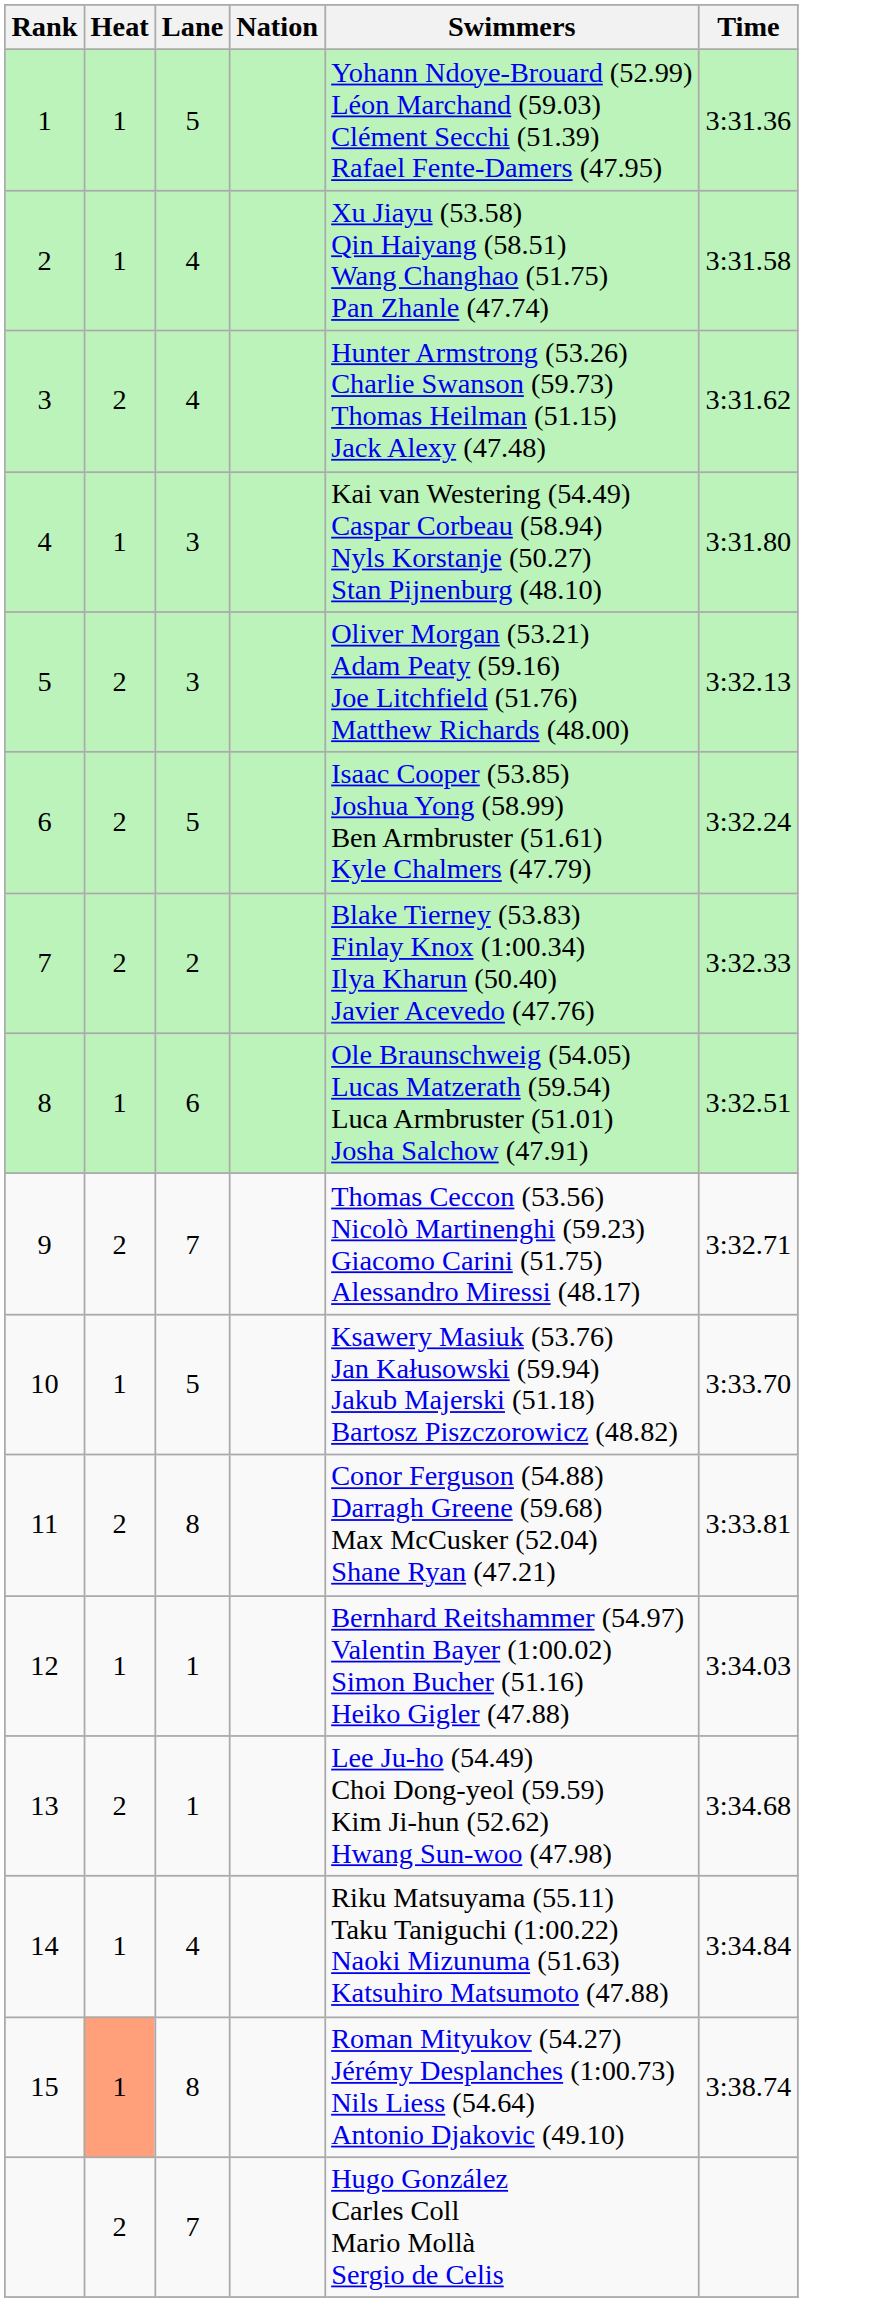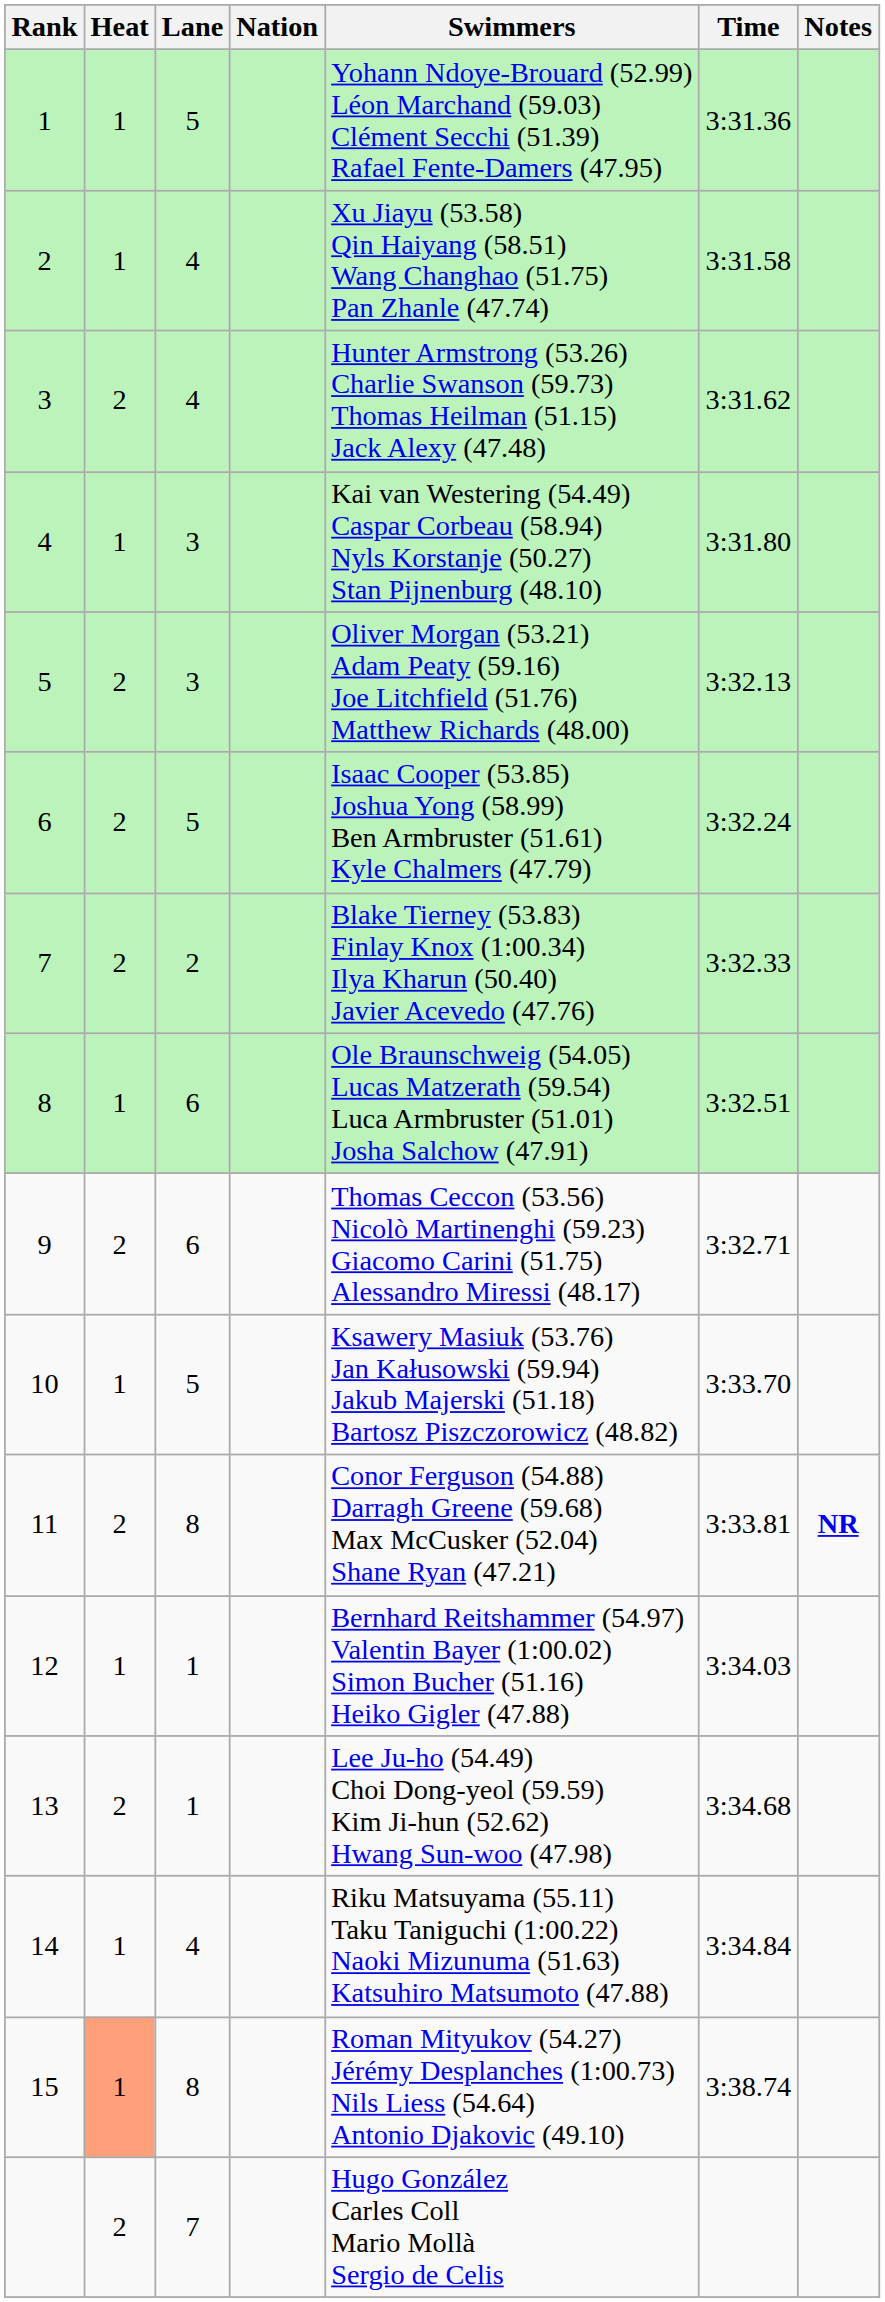 <table class="wikitable sortable mw-collapsible" style="text-align:center">
 <tr>
 <th scope="col">Rank</th>
 <th scope="col">Heat</th>
 <th scope="col">Lane</th>
 <th scope="col">Nation</th>
 <th scope="col">Swimmers</th>
 <th scope="col">Time</th>
+<th scope="col">Notes</th>
 </tr>
 <tr bgcolor=bbf3bb>
 <td>1</td>
 <td>1</td>
 <td>5</td>
 <td align="left"></td>
 <td align="left" valign="top"><a href='#'>Yohann Ndoye-Brouard</a> (52.99)<br><a href='#'>Léon Marchand</a> (59.03)<br><a href='#'>Clément Secchi</a> (51.39)<br><a href='#'>Rafael Fente-Damers</a> (47.95)</td>
 <td>3:31.36</td>
+<td></td>
 </tr>
 <tr bgcolor=bbf3bb>
 <td>2</td>
 <td>1</td>
 <td>4</td>
 <td align="left"></td>
 <td align="left" valign="top"><a href='#'>Xu Jiayu</a> (53.58)<br><a href='#'>Qin Haiyang</a> (58.51)<br><a href='#'>Wang Changhao</a> (51.75)<br><a href='#'>Pan Zhanle</a> (47.74)</td>
 <td>3:31.58</td>
+<td></td>
 </tr>
 <tr bgcolor=bbf3bb>
 <td>3</td>
 <td>2</td>
 <td>4</td>
 <td align="left"></td>
 <td align="left" valign="top"><a href='#'>Hunter Armstrong</a> (53.26)<br><a href='#'>Charlie Swanson</a> (59.73)<br><a href='#'>Thomas Heilman</a> (51.15)<br><a href='#'>Jack Alexy</a> (47.48)</td>
 <td>3:31.62</td>
+<td></td>
 </tr>
 <tr bgcolor=bbf3bb>
 <td>4</td>
 <td>1</td>
 <td>3</td>
 <td align="left"></td>
 <td align="left" valign="top">Kai van Westering (54.49)<br><a href='#'>Caspar Corbeau</a> (58.94)<br><a href='#'>Nyls Korstanje</a> (50.27)<br><a href='#'>Stan Pijnenburg</a> (48.10)</td>
 <td>3:31.80</td>
+<td></td>
 </tr>
 <tr bgcolor=bbf3bb>
 <td>5</td>
 <td>2</td>
 <td>3</td>
 <td align="left"></td>
 <td align="left" valign="top"><a href='#'>Oliver Morgan</a> (53.21)<br><a href='#'>Adam Peaty</a> (59.16)<br><a href='#'>Joe Litchfield</a> (51.76)<br><a href='#'>Matthew Richards</a> (48.00)</td>
 <td>3:32.13</td>
+<td></td>
 </tr>
 <tr bgcolor=bbf3bb>
 <td>6</td>
 <td>2</td>
 <td>5</td>
 <td align="left"></td>
 <td align="left" valign="top"><a href='#'>Isaac Cooper</a> (53.85)<br><a href='#'>Joshua Yong</a> (58.99)<br>Ben Armbruster (51.61)<br><a href='#'>Kyle Chalmers</a> (47.79)</td>
 <td>3:32.24</td>
+<td></td>
 </tr>
 <tr bgcolor=bbf3bb>
 <td>7</td>
 <td>2</td>
 <td>2</td>
 <td align="left"></td>
 <td align="left" valign="top"><a href='#'>Blake Tierney</a> (53.83)<br><a href='#'>Finlay Knox</a> (1:00.34)<br><a href='#'>Ilya Kharun</a> (50.40)<br><a href='#'>Javier Acevedo</a> (47.76)</td>
 <td>3:32.33</td>
+<td></td>
 </tr>
 <tr bgcolor=bbf3bb>
 <td>8</td>
 <td>1</td>
 <td>6</td>
 <td align="left"></td>
 <td align="left" valign="top"><a href='#'>Ole Braunschweig</a> (54.05)<br><a href='#'>Lucas Matzerath</a> (59.54)<br>Luca Armbruster (51.01)<br><a href='#'>Josha Salchow</a> (47.91)</td>
 <td>3:32.51</td>
+<td></td>
 </tr>
 <tr>
 <td>9</td>
 <td>2</td>
-<td>7</td>
+<td>6</td>
 <td align="left"></td>
 <td align="left" valign="top"><a href='#'>Thomas Ceccon</a> (53.56)<br><a href='#'>Nicolò Martinenghi</a> (59.23)<br><a href='#'>Giacomo Carini</a> (51.75)<br><a href='#'>Alessandro Miressi</a> (48.17)</td>
 <td>3:32.71</td>
+<td></td>
 </tr>
 <tr>
 <td>10</td>
 <td>1</td>
 <td>5</td>
 <td align="left"></td>
 <td align="left" valign="top"><a href='#'>Ksawery Masiuk</a> (53.76)<br><a href='#'>Jan Kałusowski</a> (59.94)<br><a href='#'>Jakub Majerski</a> (51.18)<br><a href='#'>Bartosz Piszczorowicz</a> (48.82)</td>
 <td>3:33.70</td>
+<td></td>
 </tr>
 <tr>
 <td>11</td>
 <td>2</td>
 <td>8</td>
 <td align="left"></td>
 <td align="left" valign="top"><a href='#'>Conor Ferguson</a> (54.88)<br><a href='#'>Darragh Greene</a> (59.68)<br>Max McCusker (52.04)<br><a href='#'>Shane Ryan</a> (47.21)</td>
 <td>3:33.81</td>
+<td><strong><a href='#'>NR</a></strong></td>
 </tr>
 <tr>
 <td>12</td>
 <td>1</td>
 <td>1</td>
 <td align="left"></td>
 <td align="left" valign="top"><a href='#'>Bernhard Reitshammer</a> (54.97)<br><a href='#'>Valentin Bayer</a> (1:00.02)<br><a href='#'>Simon Bucher</a> (51.16)<br><a href='#'>Heiko Gigler</a> (47.88)</td>
 <td>3:34.03</td>
+<td></td>
 </tr>
 <tr>
 <td>13</td>
 <td>2</td>
 <td>1</td>
 <td align="left"></td>
 <td align="left" valign="top"><a href='#'>Lee Ju-ho</a> (54.49)<br>Choi Dong-yeol (59.59)<br>Kim Ji-hun (52.62)<br><a href='#'>Hwang Sun-woo</a> (47.98)</td>
 <td>3:34.68</td>
+<td></td>
 </tr>
 <tr>
 <td>14</td>
 <td>1</td>
 <td>4</td>
 <td align="left"></td>
 <td align="left" valign="top">Riku Matsuyama (55.11)<br>Taku Taniguchi (1:00.22)<br><a href='#'>Naoki Mizunuma</a> (51.63)<br><a href='#'>Katsuhiro Matsumoto</a> (47.88)</td>
 <td>3:34.84</td>
+<td></td>
 </tr>
 <tr>
 <td>15</td>
 <td style="background: lightsalmon;">1</td>
 <td>8</td>
 <td align="left"></td>
 <td align="left" valign="top"><a href='#'>Roman Mityukov</a> (54.27)<br><a href='#'>Jérémy Desplanches</a> (1:00.73)<br><a href='#'>Nils Liess</a> (54.64)<br><a href='#'>Antonio Djakovic</a> (49.10)</td>
 <td>3:38.74</td>
+<td></td>
 </tr>
 <tr>
 <td></td>
 <td>2</td>
 <td>7</td>
 <td align="left"></td>
 <td align="left" valign="top"><a href='#'>Hugo González</a><br>Carles Coll<br>Mario Mollà<br><a href='#'>Sergio de Celis</a></td>
 <td></td>
+<td></td>
 </tr>
 </table>
